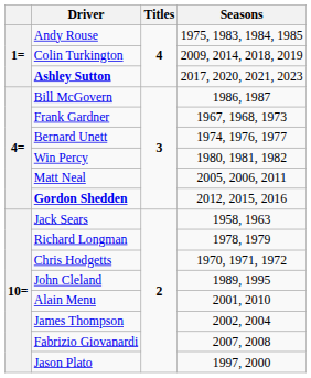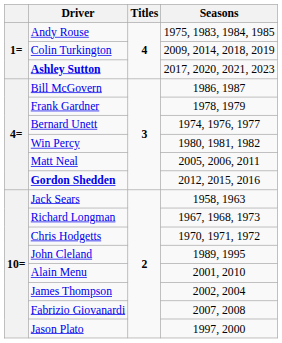 <table class="wikitable" style="text-align:center">
 <tr>
 <th></th>
 <th>Driver</th>
 <th>Titles</th>
 <th>Seasons</th>
 </tr>
 <tr>
 <th rowspan="3"><strong>1=</strong></th>
 <td align="left"> <a href='#'>Andy Rouse</a></td>
 <td rowspan="3"><strong>4</strong></td>
 <td>1975, 1983, 1984, 1985</td>
 </tr>
 <tr>
 <td align="left"> <a href='#'>Colin Turkington</a></td>
 <td>2009, 2014, 2018, 2019</td>
 </tr>
 <tr>
 <td align="left"> <strong><a href='#'>Ashley Sutton</a></strong></td>
 <td>2017, 2020, 2021, 2023</td>
 </tr>
 <tr>
 <th rowspan="6">4=</th>
 <td align="left"> <a href='#'>Bill McGovern</a></td>
 <td rowspan="6"><strong>3</strong></td>
 <td>1986, 1987</td>
 </tr>
 <tr>
 <td align="left"> <a href='#'>Frank Gardner</a></td>
-<td>1967, 1968, 1973</td>
+<td>1978, 1979</td>
 </tr>
 <tr>
 <td align="left"> <a href='#'>Bernard Unett</a></td>
 <td>1974, 1976, 1977</td>
 </tr>
 <tr>
 <td align="left"> <a href='#'>Win Percy</a></td>
 <td>1980, 1981, 1982</td>
 </tr>
 <tr>
 <td align="left"> <a href='#'>Matt Neal</a></td>
 <td>2005, 2006, 2011</td>
 </tr>
 <tr>
 <td align="left"> <a href='#'><strong>Gordon Shedden</strong></a></td>
 <td>2012, 2015, 2016</td>
 </tr>
 <tr>
 <th rowspan="8">10=</th>
 <td align="left"> <a href='#'>Jack Sears</a></td>
 <td rowspan="8"><strong>2</strong></td>
 <td>1958, 1963</td>
 </tr>
 <tr>
 <td align="left"> <a href='#'>Richard Longman</a></td>
-<td>1978, 1979</td>
+<td>1967, 1968, 1973</td>
 </tr>
 <tr>
 <td align="left"> <a href='#'>Chris Hodgetts</a></td>
 <td>1970, 1971, 1972</td>
 </tr>
 <tr>
 <td align="left"> <a href='#'>John Cleland</a></td>
 <td>1989, 1995</td>
 </tr>
 <tr>
 <td align="left"> <a href='#'>Alain Menu</a></td>
 <td>2001, 2010</td>
 </tr>
 <tr>
 <td align="left"> <a href='#'>James Thompson</a></td>
 <td>2002, 2004</td>
 </tr>
 <tr>
 <td align="left"> <a href='#'>Fabrizio Giovanardi</a></td>
 <td>2007, 2008</td>
 </tr>
 <tr>
 <td align="left"> <a href='#'>Jason Plato</a></td>
 <td>1997, 2000</td>
 </tr>
 </table>
